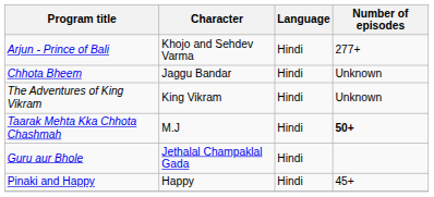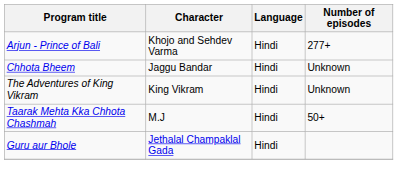 <table class="wikitable">
 <tr>
 <th>Program title</th>
 <th>Character</th>
 <th>Language</th>
 <th>Number of episodes</th>
 </tr>
 <tr>
 <td><em><a href='#'>Arjun - Prince of Bali</a></em></td>
 <td>Khojo and Sehdev Varma</td>
 <td>Hindi</td>
 <td>277+</td>
 </tr>
 <tr>
 <td><em><a href='#'>Chhota Bheem</a></em></td>
 <td>Jaggu Bandar</td>
 <td>Hindi</td>
 <td>Unknown</td>
 </tr>
 <tr>
 <td><em>The Adventures of King Vikram</em></td>
 <td>King Vikram</td>
 <td>Hindi</td>
 <td>Unknown</td>
 </tr>
 <tr>
 <td><em><a href='#'>Taarak Mehta Kka Chhota Chashmah</a></em></td>
 <td>M.J</td>
 <td>Hindi</td>
-<td><strong>50+</strong></td>
+<td>50+</td>
 </tr>
 <tr>
 <td><em><a href='#'>Guru aur Bhole</a></em></td>
 <td><a href='#'>Jethalal Champaklal Gada</a></td>
 <td>Hindi</td>
 <td></td>
 </tr>
 <tr>
-<td><a href='#'>Pinaki and Happy</a></td>
-<td>Happy</td>
-<td>Hindi</td>
-<td>45+</td>
-</tr>
-<tr>
 </tr>
 </table>
